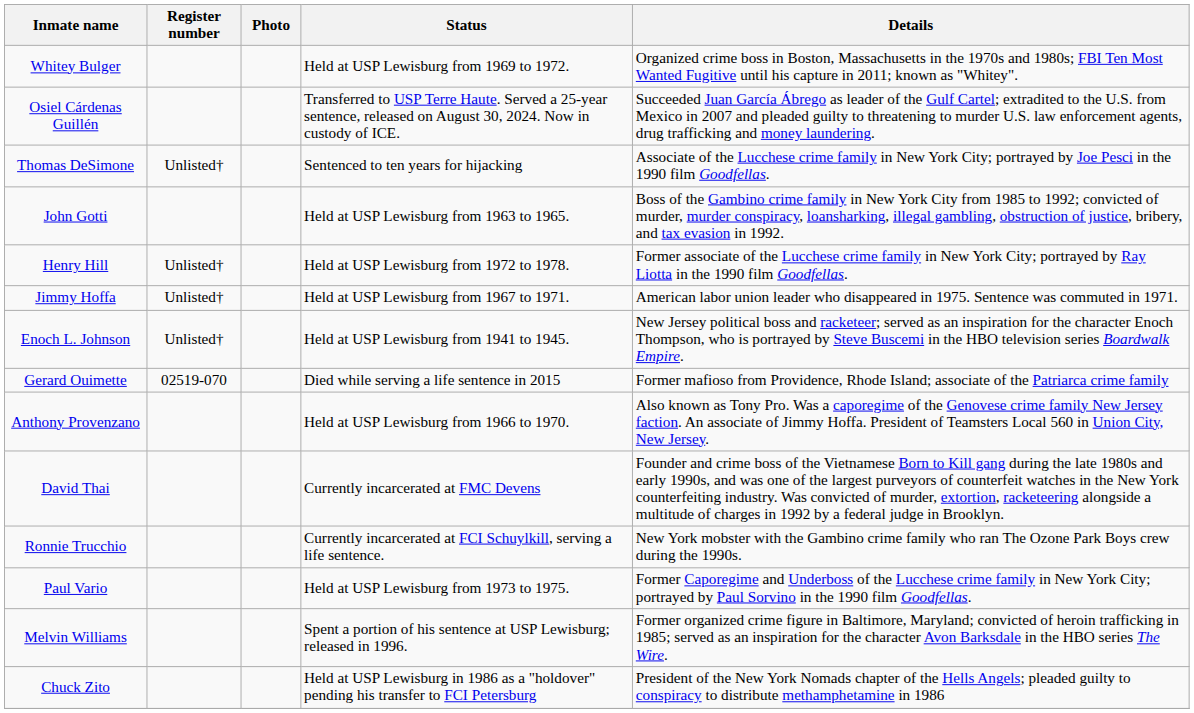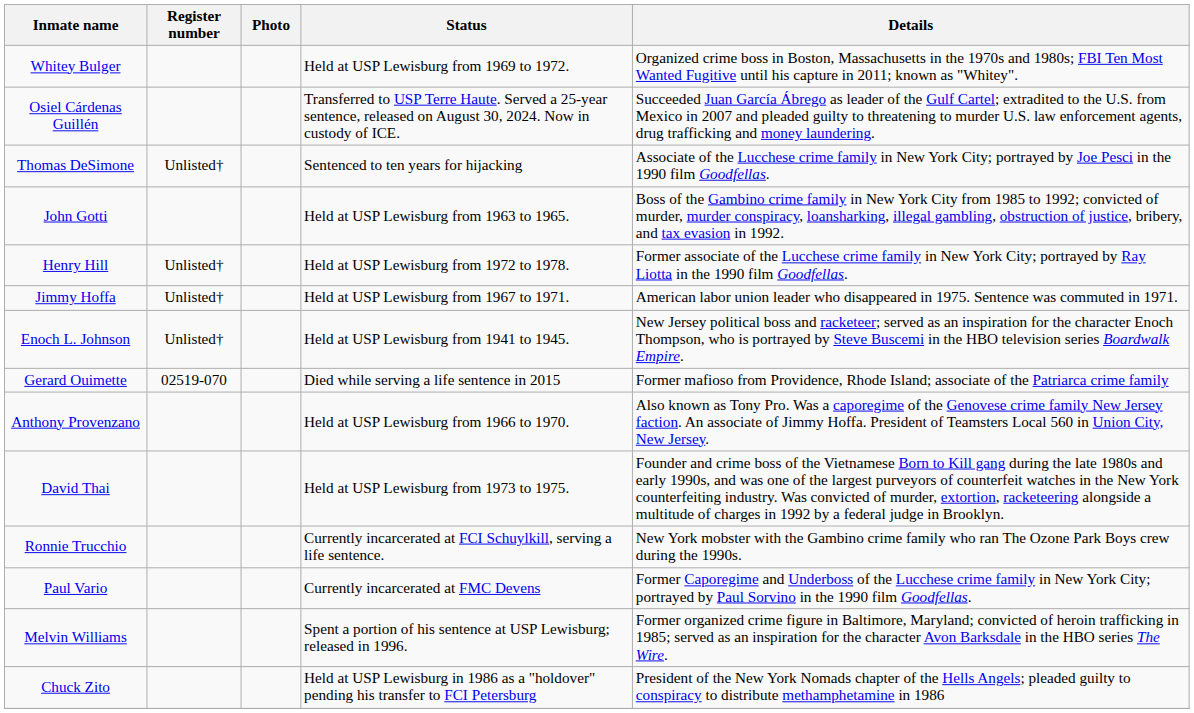 <table class="wikitable sortable">
 <tr>
 <th width=12%>Inmate name</th>
 <th width=8%>Register number</th>
 <th width=5%>Photo</th>
 <th width=28%>Status</th>
 <th width=52%>Details</th>
 </tr>
 <tr>
 <td style="text-align:center;"><a href='#'>Whitey Bulger</a></td>
 <td style="text-align:center;"></td>
 <td></td>
 <td>Held at USP Lewisburg from 1969 to 1972.</td>
 <td>Organized crime boss in Boston, Massachusetts in the 1970s and 1980s; <a href='#'>FBI Ten Most Wanted Fugitive</a> until his capture in 2011; known as "Whitey".</td>
 </tr>
 <tr>
 <td style="text-align:center;"><a href='#'>Osiel Cárdenas Guillén</a></td>
 <td style="text-align:center;"></td>
 <td></td>
 <td>Transferred to <a href='#'>USP Terre Haute</a>. Served a 25-year sentence, released on August 30, 2024. Now in custody of ICE.</td>
 <td>Succeeded <a href='#'>Juan García Ábrego</a> as leader of the <a href='#'>Gulf Cartel</a>; extradited to the U.S. from Mexico in 2007 and pleaded guilty to threatening to murder U.S. law enforcement agents, drug trafficking and <a href='#'>money laundering</a>.</td>
 </tr>
 <tr>
 <td style="text-align:center;"><a href='#'>Thomas DeSimone</a></td>
 <td style="text-align:center;">Unlisted†</td>
 <td></td>
 <td>Sentenced to ten years for hijacking</td>
 <td>Associate of the <a href='#'>Lucchese crime family</a> in New York City; portrayed by <a href='#'>Joe Pesci</a> in the 1990 film <em><a href='#'>Goodfellas</a></em>.</td>
 </tr>
 <tr>
 <td style="text-align:center;"><a href='#'>John Gotti</a></td>
 <td style="text-align:center;"></td>
 <td></td>
 <td>Held at USP Lewisburg from 1963 to 1965.</td>
 <td>Boss of the <a href='#'>Gambino crime family</a> in New York City from 1985 to 1992; convicted of murder, <a href='#'>murder conspiracy</a>, <a href='#'>loansharking</a>, <a href='#'>illegal gambling</a>, <a href='#'>obstruction of justice</a>, bribery, and <a href='#'>tax evasion</a> in 1992.</td>
 </tr>
 <tr>
 <td style="text-align:center;"><a href='#'>Henry Hill</a></td>
 <td style="text-align:center;">Unlisted†</td>
 <td></td>
 <td>Held at USP Lewisburg from 1972 to 1978.</td>
 <td>Former associate of the <a href='#'>Lucchese crime family</a> in New York City; portrayed by <a href='#'>Ray Liotta</a> in the 1990 film <em><a href='#'>Goodfellas</a></em>.</td>
 </tr>
 <tr>
 <td style="text-align:center;"><a href='#'>Jimmy Hoffa</a></td>
 <td style="text-align:center;">Unlisted†</td>
 <td></td>
 <td>Held at USP Lewisburg from 1967 to 1971.</td>
 <td>American labor union leader who disappeared in 1975. Sentence was commuted in 1971.</td>
 </tr>
 <tr>
 <td style="text-align:center;"><a href='#'>Enoch L. Johnson</a></td>
 <td style="text-align:center;">Unlisted†</td>
 <td></td>
 <td>Held at USP Lewisburg from 1941 to 1945.</td>
 <td>New Jersey political boss and <a href='#'>racketeer</a>; served as an inspiration for the character Enoch Thompson, who is portrayed by <a href='#'>Steve Buscemi</a> in the HBO television series <em><a href='#'>Boardwalk Empire</a></em>.</td>
 </tr>
 <tr>
 <td style="text-align:center;"><a href='#'>Gerard Ouimette</a></td>
 <td style="text-align:center;">02519-070</td>
 <td></td>
 <td>Died while serving a life sentence in 2015</td>
 <td>Former mafioso from Providence, Rhode Island; associate of the <a href='#'>Patriarca crime family</a></td>
 </tr>
 <tr>
 <td style="text-align:center;"><a href='#'>Anthony Provenzano</a></td>
 <td style="text-align:center;"></td>
 <td></td>
 <td>Held at USP Lewisburg from 1966 to 1970.</td>
 <td>Also known as Tony Pro. Was a <a href='#'>caporegime</a> of the <a href='#'>Genovese crime family New Jersey faction</a>. An associate of Jimmy Hoffa. President of Teamsters Local 560 in <a href='#'>Union City, New Jersey</a>.</td>
 </tr>
 <tr>
 <td style="text-align:center;"><a href='#'>David Thai</a></td>
 <td style="text-align:center;"></td>
 <td></td>
-<td>Currently incarcerated at <a href='#'>FMC Devens</a></td>
+<td>Held at USP Lewisburg from 1973 to 1975.</td>
 <td>Founder and crime boss of the Vietnamese <a href='#'>Born to Kill gang</a> during the late 1980s and early 1990s, and was one of the largest purveyors of counterfeit watches in the New York counterfeiting industry. Was convicted of murder, <a href='#'>extortion</a>, <a href='#'>racketeering</a> alongside a multitude of charges in 1992 by a federal judge in Brooklyn.</td>
 </tr>
 <tr>
 <td style="text-align:center;"><a href='#'>Ronnie Trucchio</a></td>
 <td style="text-align:center;"></td>
 <td></td>
 <td>Currently incarcerated at <a href='#'>FCI Schuylkill</a>, serving a life sentence.</td>
 <td>New York mobster with the Gambino crime family who ran The Ozone Park Boys crew during the 1990s.</td>
 </tr>
 <tr>
 <td style="text-align:center;"><a href='#'>Paul Vario</a></td>
 <td style="text-align:center;"></td>
 <td></td>
-<td>Held at USP Lewisburg from 1973 to 1975.</td>
+<td>Currently incarcerated at <a href='#'>FMC Devens</a></td>
 <td>Former <a href='#'>Caporegime</a> and <a href='#'>Underboss</a> of the <a href='#'>Lucchese crime family</a> in New York City; portrayed by <a href='#'>Paul Sorvino</a> in the 1990 film <em><a href='#'>Goodfellas</a></em>.</td>
 </tr>
 <tr>
 <td style="text-align:center;"><a href='#'>Melvin Williams</a></td>
 <td style="text-align:center;"></td>
 <td></td>
 <td>Spent a portion of his sentence at USP Lewisburg; released in 1996.</td>
 <td>Former organized crime figure in Baltimore, Maryland; convicted of heroin trafficking in 1985; served as an inspiration for the character <a href='#'>Avon Barksdale</a> in the HBO series <em><a href='#'>The Wire</a></em>.</td>
 </tr>
 <tr>
 <td style="text-align:center;"><a href='#'>Chuck Zito</a></td>
 <td style="text-align:center;"></td>
 <td></td>
 <td>Held at USP Lewisburg in 1986 as a "holdover" pending his transfer to <a href='#'>FCI Petersburg</a></td>
 <td>President of the New York Nomads chapter of the <a href='#'>Hells Angels</a>; pleaded guilty to <a href='#'>conspiracy</a> to distribute <a href='#'>methamphetamine</a> in 1986</td>
 </tr>
 <tr>
 </tr>
 </table>
